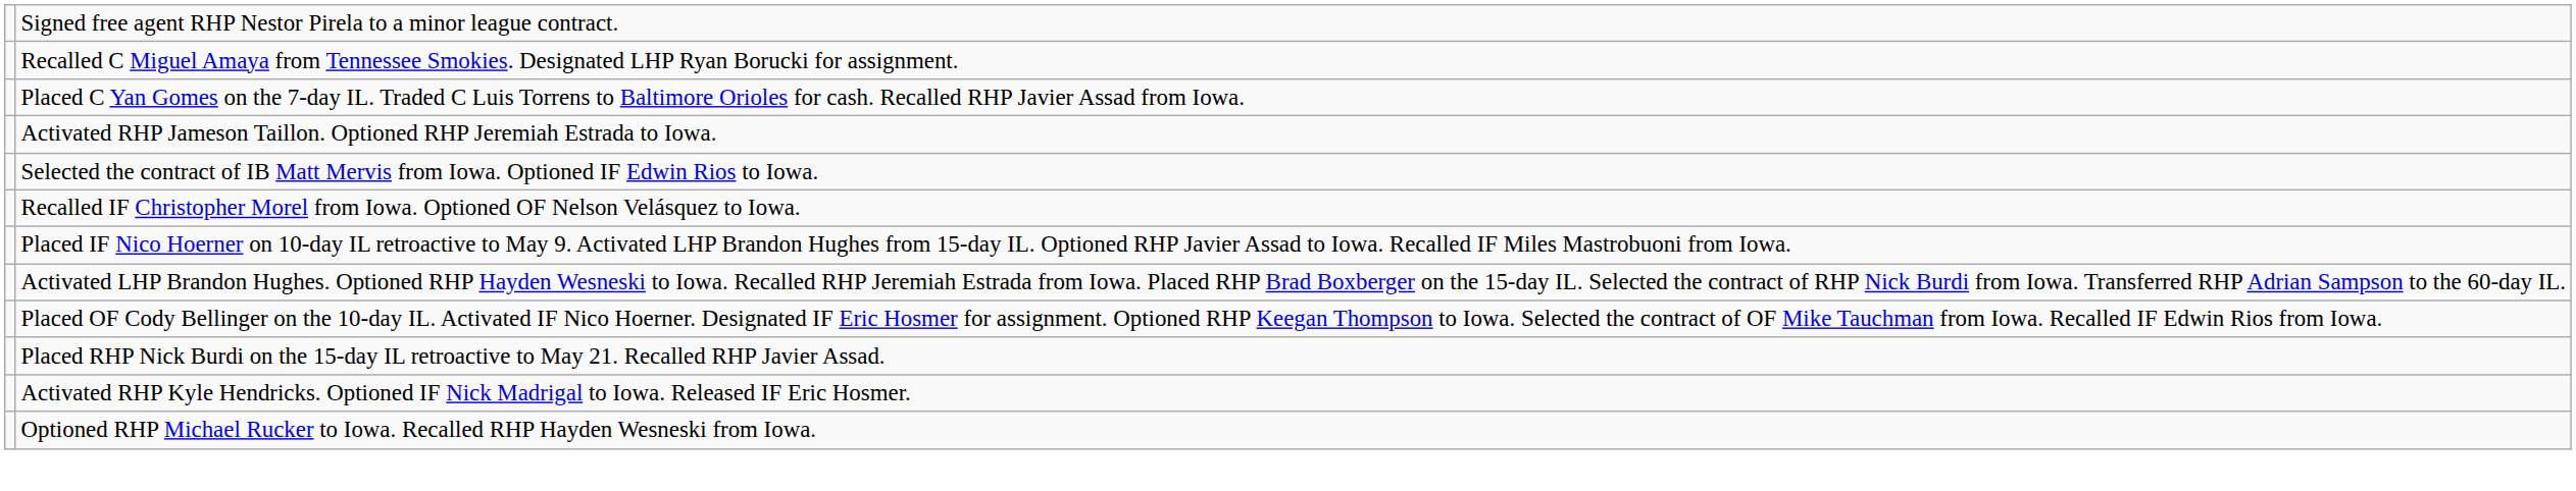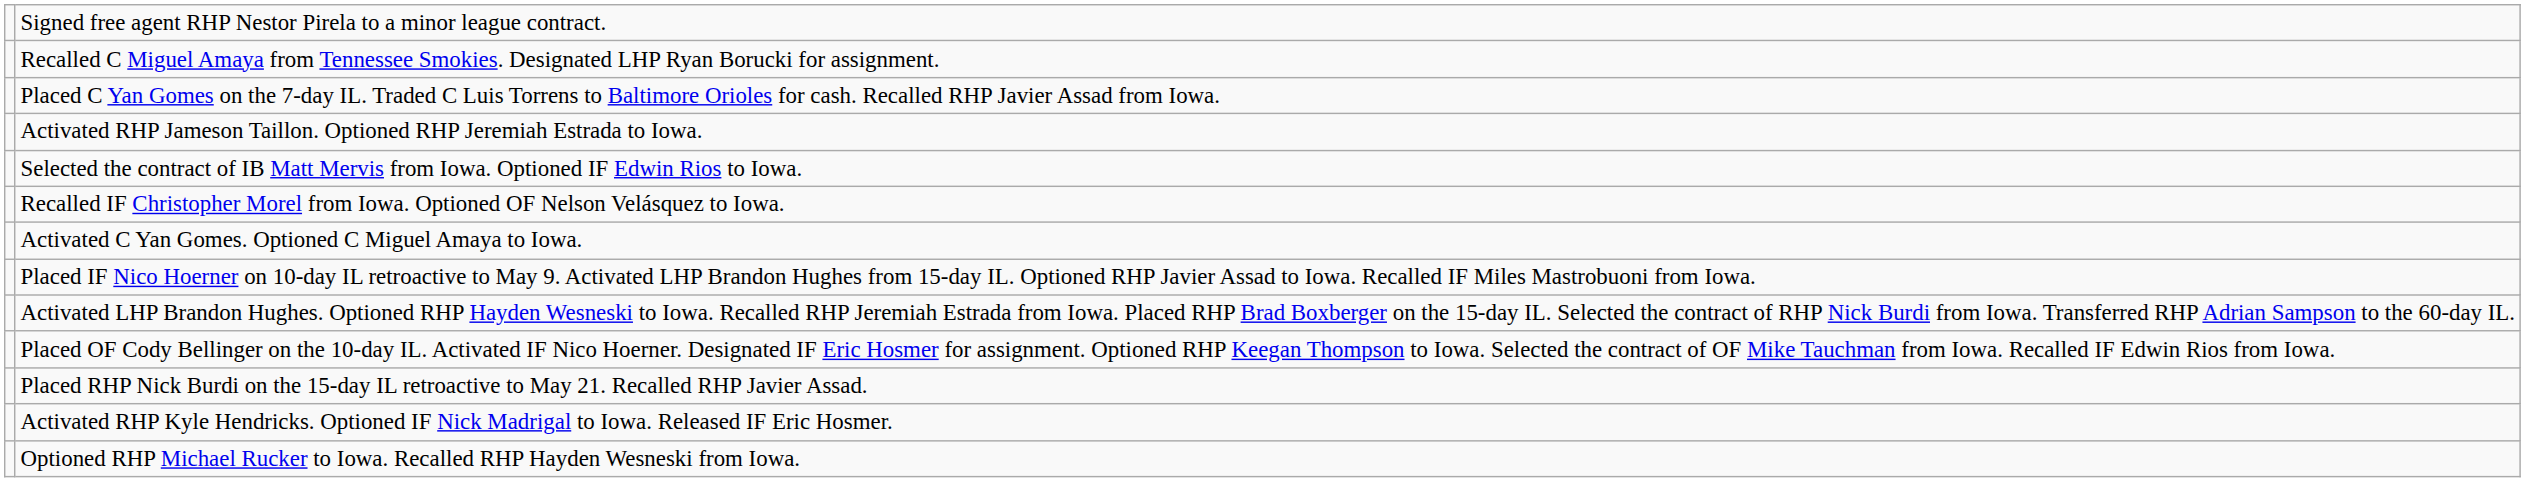 <table class="wikitable">
 <tr>
 <td></td>
 <td>Signed free agent RHP Nestor Pirela to a minor league contract.</td>
 </tr>
 <tr>
 <td></td>
 <td>Recalled C <a href='#'>Miguel Amaya</a> from <a href='#'>Tennessee Smokies</a>. Designated LHP Ryan Borucki for assignment.</td>
 </tr>
 <tr>
 <td></td>
 <td>Placed C <a href='#'>Yan Gomes</a> on the 7-day IL. Traded C Luis Torrens to <a href='#'>Baltimore Orioles</a> for cash. Recalled RHP Javier Assad from Iowa.</td>
 </tr>
 <tr>
 <td></td>
 <td>Activated RHP Jameson Taillon. Optioned RHP Jeremiah Estrada to Iowa.</td>
 </tr>
 <tr>
 <td></td>
 <td>Selected the contract of IB <a href='#'>Matt Mervis</a> from Iowa. Optioned IF <a href='#'>Edwin Rios</a> to Iowa.</td>
 </tr>
 <tr>
 <td></td>
 <td>Recalled IF <a href='#'>Christopher Morel</a> from Iowa. Optioned OF Nelson Velásquez to Iowa.</td>
 </tr>
 <tr>
 <td></td>
+<td>Activated C Yan Gomes. Optioned C Miguel Amaya to Iowa.</td>
+</tr>
+<tr>
+<td></td>
 <td>Placed IF <a href='#'>Nico Hoerner</a> on 10-day IL retroactive to May 9. Activated LHP Brandon Hughes from 15-day IL. Optioned RHP Javier Assad to Iowa. Recalled IF Miles Mastrobuoni from Iowa.</td>
 </tr>
 <tr>
 <td></td>
 <td>Activated LHP Brandon Hughes. Optioned RHP <a href='#'>Hayden Wesneski</a> to Iowa. Recalled RHP Jeremiah Estrada from Iowa. Placed RHP <a href='#'>Brad Boxberger</a> on the 15-day IL. Selected the contract of RHP <a href='#'>Nick Burdi</a> from Iowa. Transferred RHP <a href='#'>Adrian Sampson</a> to the 60-day IL.</td>
 </tr>
 <tr>
 <td></td>
 <td>Placed OF Cody Bellinger on the 10-day IL. Activated IF Nico Hoerner. Designated IF <a href='#'>Eric Hosmer</a> for assignment. Optioned RHP <a href='#'>Keegan Thompson</a> to Iowa. Selected the contract of OF <a href='#'>Mike Tauchman</a> from Iowa. Recalled IF Edwin Rios from Iowa.</td>
 </tr>
 <tr>
 <td></td>
 <td>Placed RHP Nick Burdi on the 15-day IL retroactive to May 21. Recalled RHP Javier Assad.</td>
 </tr>
 <tr>
 <td></td>
 <td>Activated RHP Kyle Hendricks. Optioned IF <a href='#'>Nick Madrigal</a> to Iowa. Released IF Eric Hosmer.</td>
 </tr>
 <tr>
 <td></td>
 <td>Optioned RHP <a href='#'>Michael Rucker</a> to Iowa. Recalled RHP Hayden Wesneski from Iowa.</td>
 </tr>
 </table>
